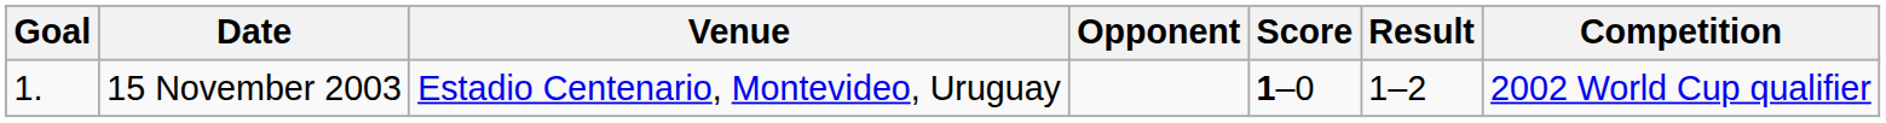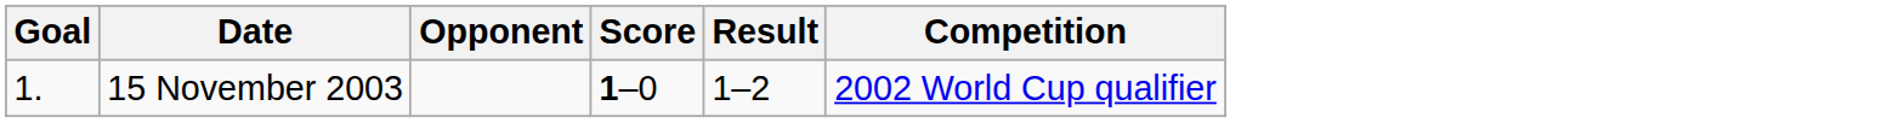 <table class="wikitable collapsible collapsed">
 <tr>
 <th>Goal</th>
 <th>Date</th>
-<th>Venue</th>
 <th>Opponent</th>
 <th>Score</th>
 <th>Result</th>
 <th>Competition</th>
 </tr>
 <tr>
 <td>1.</td>
 <td>15 November 2003</td>
-<td><a href='#'>Estadio Centenario</a>, <a href='#'>Montevideo</a>, Uruguay</td>
 <td></td>
 <td><strong>1</strong>–0</td>
 <td>1–2</td>
 <td><a href='#'>2002 World Cup qualifier</a></td>
 </tr>
 </table>
